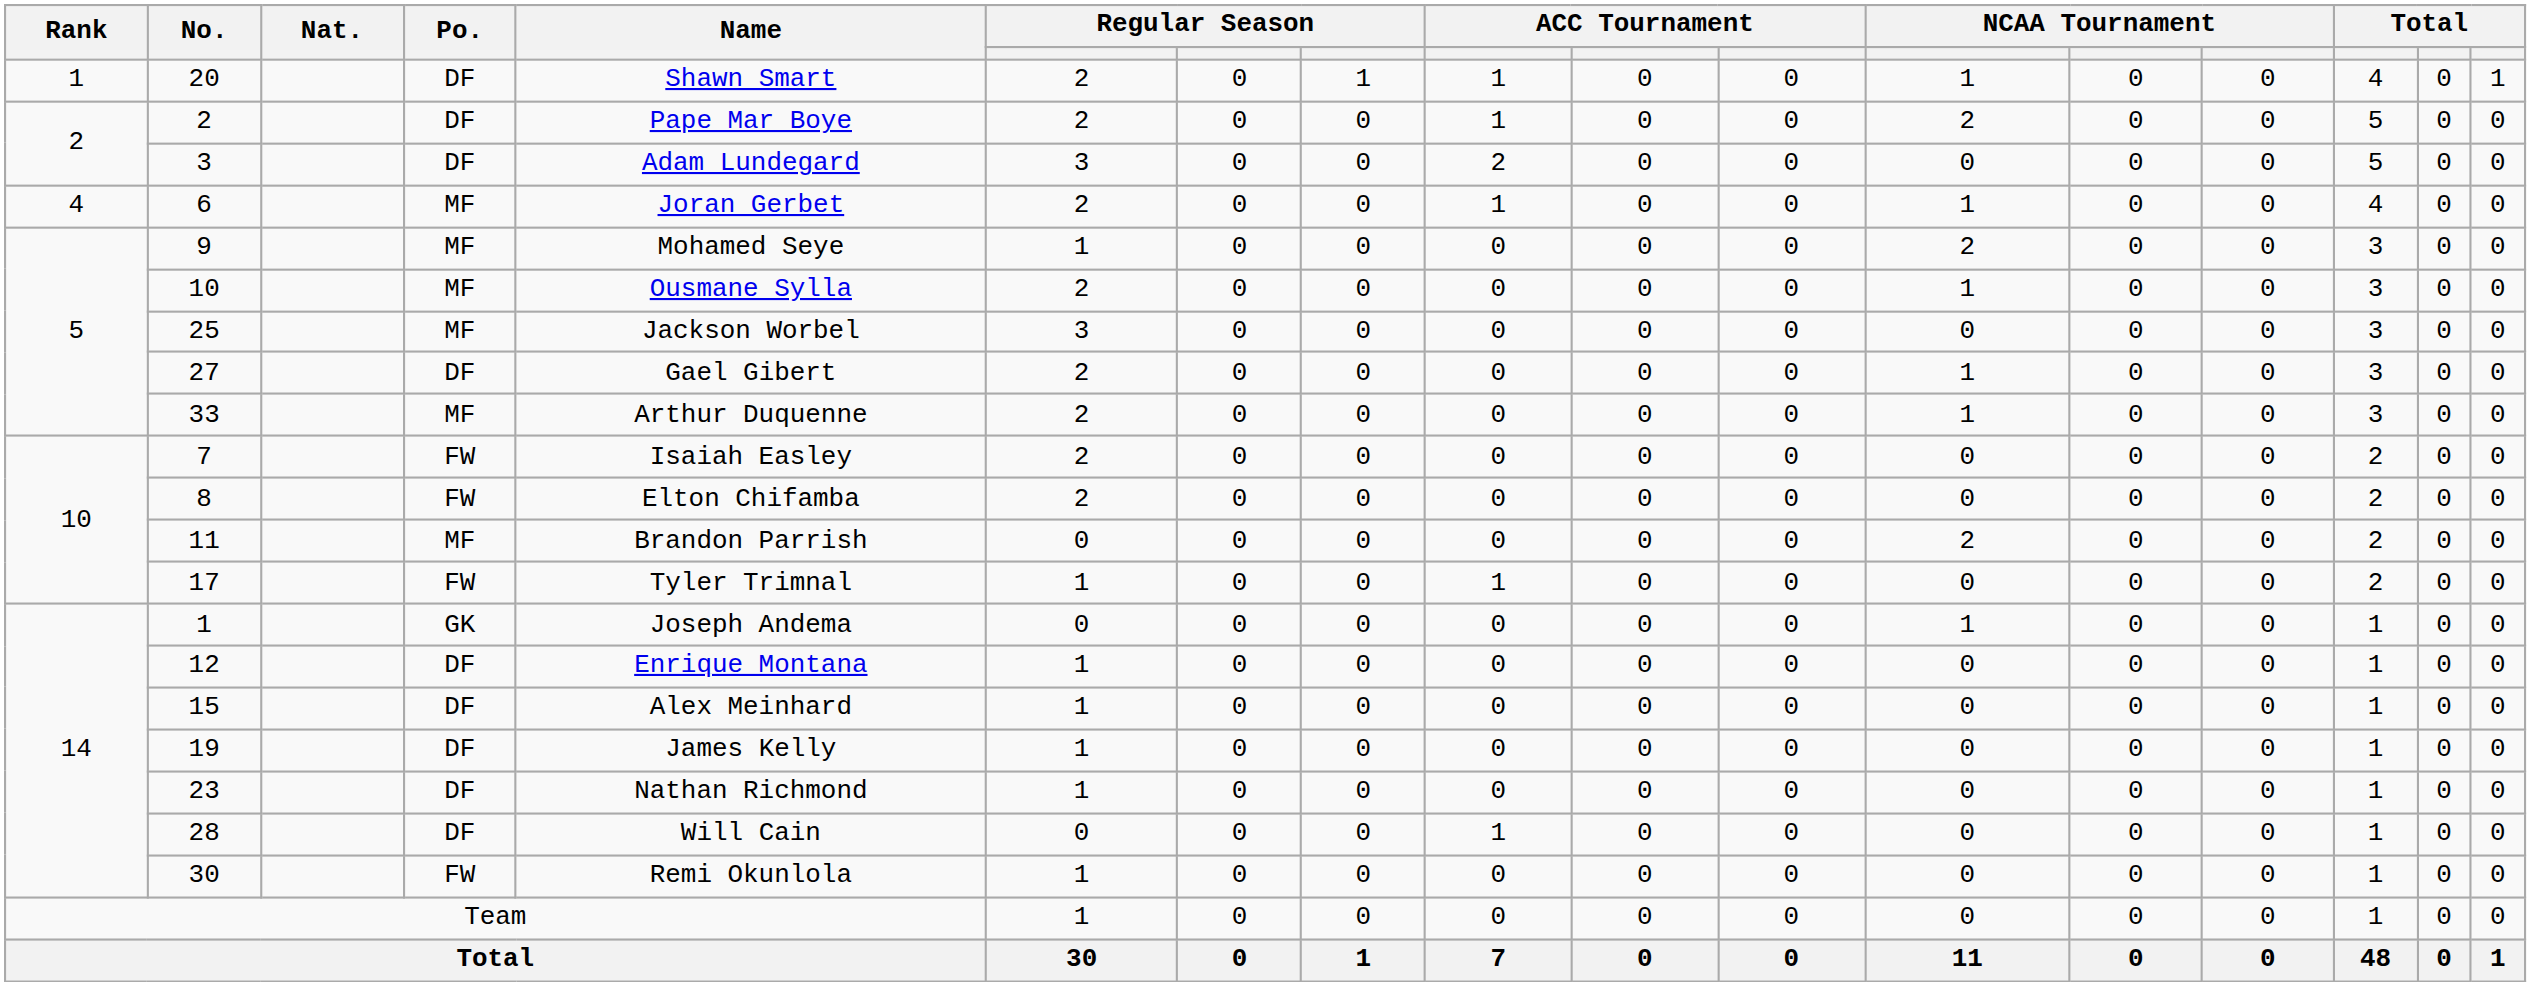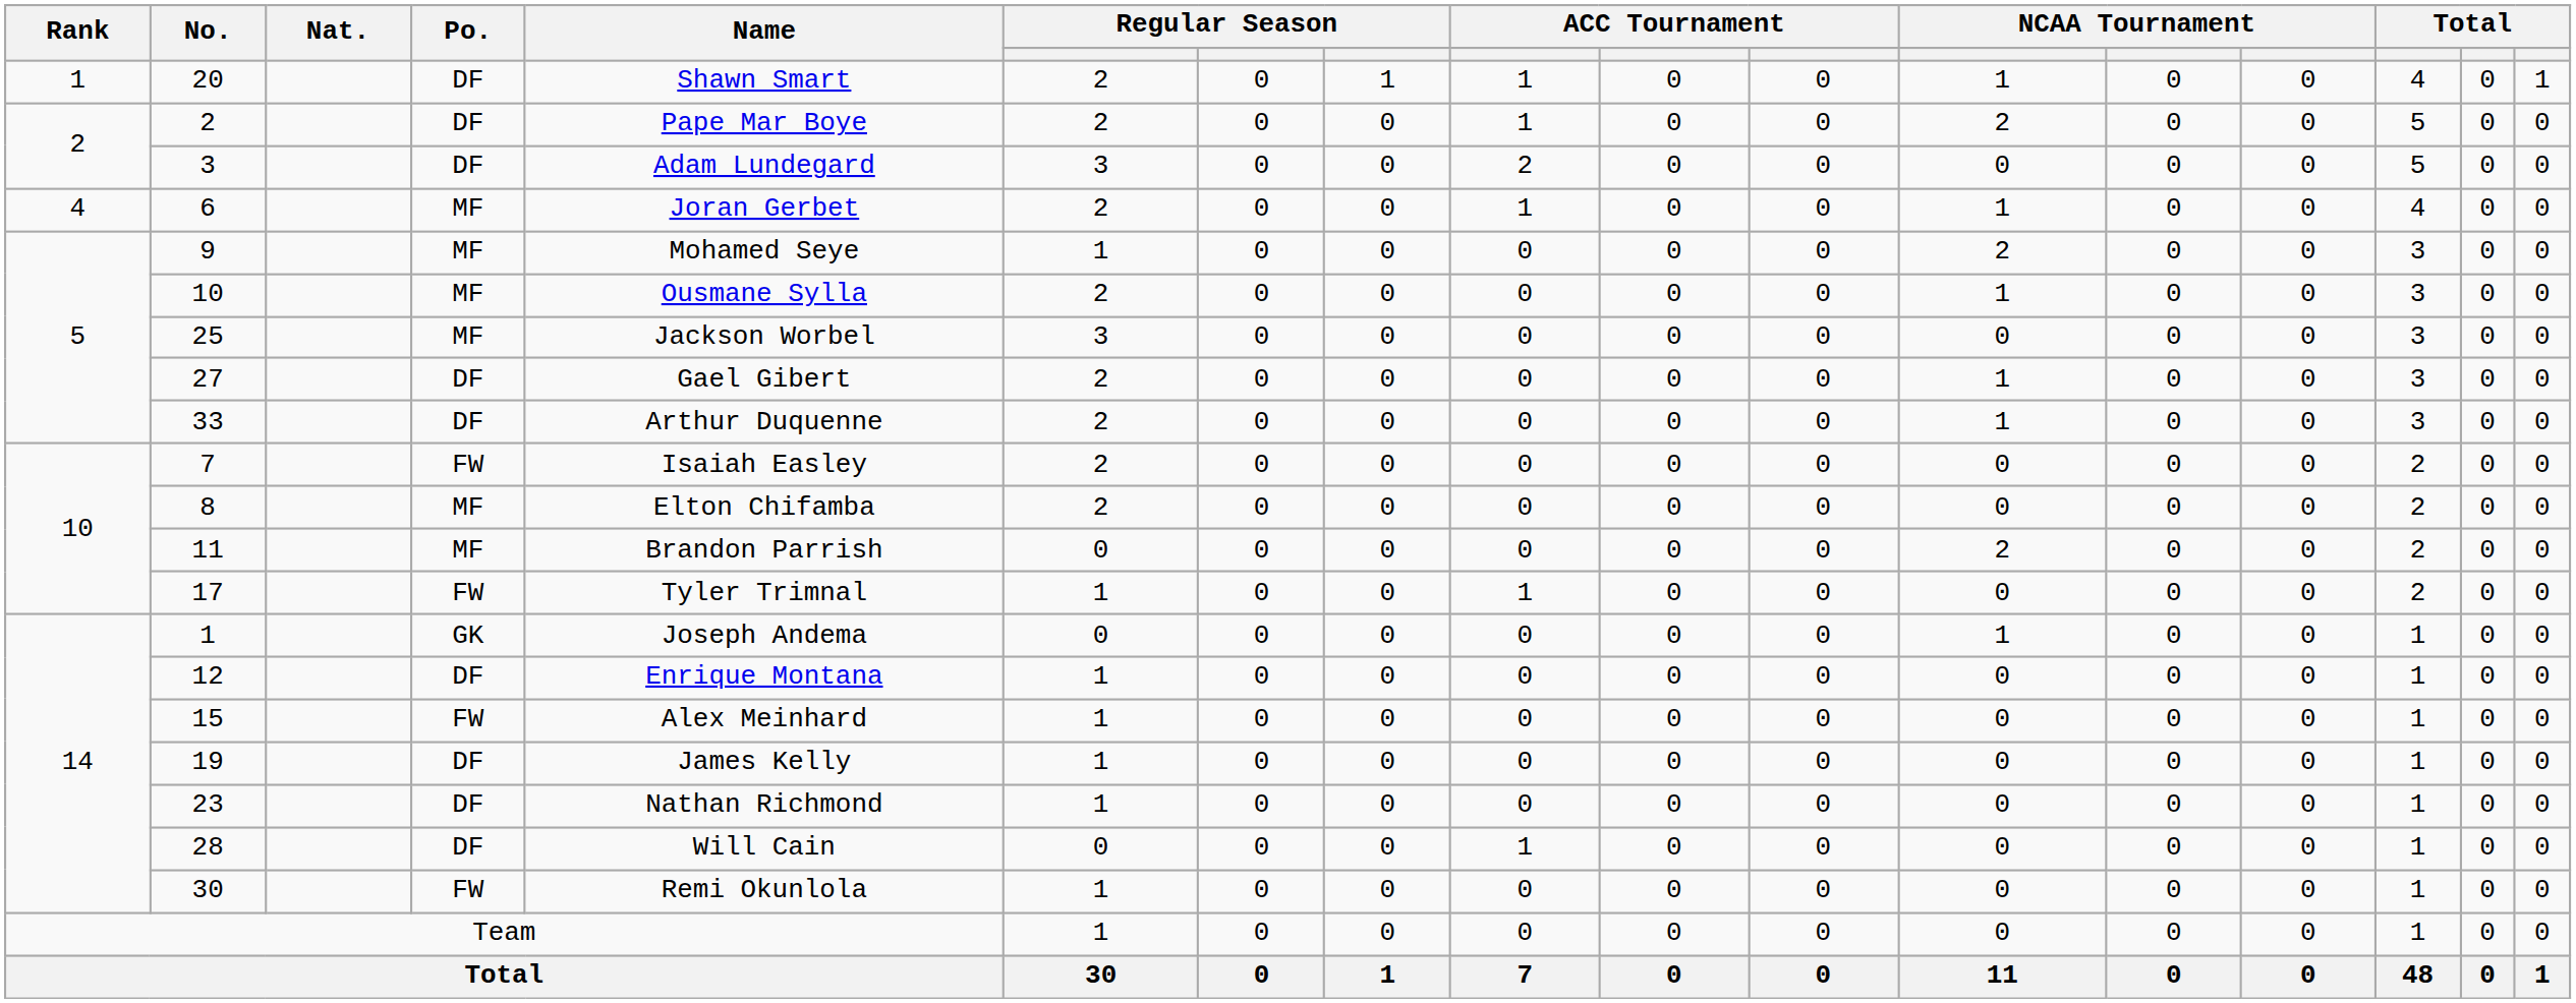 <table class="wikitable" style="text-align:center; font-size:95%; width:95%;">
 <tr>
 <th rowspan=2>Rank</th>
 <th rowspan=2>No.</th>
 <th rowspan=2>Nat.</th>
 <th rowspan=2>Po.</th>
 <th rowspan=2>Name</th>
 <th colspan=3>Regular Season</th>
 <th colspan=3>ACC Tournament</th>
 <th colspan=3>NCAA Tournament</th>
 <th colspan=3>Total</th>
 </tr>
 <tr>
 <th></th>
 <th></th>
 <th></th>
 <th></th>
 <th></th>
 <th></th>
 <th></th>
 <th></th>
 <th></th>
 <th></th>
 <th></th>
 <th></th>
 </tr>
 <tr>
 <td>1</td>
 <td>20</td>
 <td></td>
 <td>DF</td>
 <td><a href='#'>Shawn Smart</a></td>
 <td>2</td>
 <td>0</td>
 <td>1</td>
 <td>1</td>
 <td>0</td>
 <td>0</td>
 <td>1</td>
 <td>0</td>
 <td>0</td>
 <td>4</td>
 <td>0</td>
 <td>1</td>
 </tr>
 <tr>
 <td rowspan=2>2</td>
 <td>2</td>
 <td></td>
 <td>DF</td>
 <td><a href='#'>Pape Mar Boye</a></td>
 <td>2</td>
 <td>0</td>
 <td>0</td>
 <td>1</td>
 <td>0</td>
 <td>0</td>
 <td>2</td>
 <td>0</td>
 <td>0</td>
 <td>5</td>
 <td>0</td>
 <td>0</td>
 </tr>
 <tr>
 <td>3</td>
 <td></td>
 <td>DF</td>
 <td><a href='#'>Adam Lundegard</a></td>
 <td>3</td>
 <td>0</td>
 <td>0</td>
 <td>2</td>
 <td>0</td>
 <td>0</td>
 <td>0</td>
 <td>0</td>
 <td>0</td>
 <td>5</td>
 <td>0</td>
 <td>0</td>
 </tr>
 <tr>
 <td>4</td>
 <td>6</td>
 <td></td>
 <td>MF</td>
 <td><a href='#'>Joran Gerbet</a></td>
 <td>2</td>
 <td>0</td>
 <td>0</td>
 <td>1</td>
 <td>0</td>
 <td>0</td>
 <td>1</td>
 <td>0</td>
 <td>0</td>
 <td>4</td>
 <td>0</td>
 <td>0</td>
 </tr>
 <tr>
 <td rowspan=5>5</td>
 <td>9</td>
 <td></td>
 <td>MF</td>
 <td>Mohamed Seye</td>
 <td>1</td>
 <td>0</td>
 <td>0</td>
 <td>0</td>
 <td>0</td>
 <td>0</td>
 <td>2</td>
 <td>0</td>
 <td>0</td>
 <td>3</td>
 <td>0</td>
 <td>0</td>
 </tr>
 <tr>
 <td>10</td>
 <td></td>
 <td>MF</td>
 <td><a href='#'>Ousmane Sylla</a></td>
 <td>2</td>
 <td>0</td>
 <td>0</td>
 <td>0</td>
 <td>0</td>
 <td>0</td>
 <td>1</td>
 <td>0</td>
 <td>0</td>
 <td>3</td>
 <td>0</td>
 <td>0</td>
 </tr>
 <tr>
 <td>25</td>
 <td></td>
 <td>MF</td>
 <td>Jackson Worbel</td>
 <td>3</td>
 <td>0</td>
 <td>0</td>
 <td>0</td>
 <td>0</td>
 <td>0</td>
 <td>0</td>
 <td>0</td>
 <td>0</td>
 <td>3</td>
 <td>0</td>
 <td>0</td>
 </tr>
 <tr>
 <td>27</td>
 <td></td>
 <td>DF</td>
 <td>Gael Gibert</td>
 <td>2</td>
 <td>0</td>
 <td>0</td>
 <td>0</td>
 <td>0</td>
 <td>0</td>
 <td>1</td>
 <td>0</td>
 <td>0</td>
 <td>3</td>
 <td>0</td>
 <td>0</td>
 </tr>
 <tr>
 <td>33</td>
 <td></td>
-<td>MF</td>
+<td>DF</td>
 <td>Arthur Duquenne</td>
 <td>2</td>
 <td>0</td>
 <td>0</td>
 <td>0</td>
 <td>0</td>
 <td>0</td>
 <td>1</td>
 <td>0</td>
 <td>0</td>
 <td>3</td>
 <td>0</td>
 <td>0</td>
 </tr>
 <tr>
 <td rowspan=4>10</td>
 <td>7</td>
 <td></td>
 <td>FW</td>
 <td>Isaiah Easley</td>
 <td>2</td>
 <td>0</td>
 <td>0</td>
 <td>0</td>
 <td>0</td>
 <td>0</td>
 <td>0</td>
 <td>0</td>
 <td>0</td>
 <td>2</td>
 <td>0</td>
 <td>0</td>
 </tr>
 <tr>
 <td>8</td>
 <td></td>
-<td>FW</td>
+<td>MF</td>
 <td>Elton Chifamba</td>
 <td>2</td>
 <td>0</td>
 <td>0</td>
 <td>0</td>
 <td>0</td>
 <td>0</td>
 <td>0</td>
 <td>0</td>
 <td>0</td>
 <td>2</td>
 <td>0</td>
 <td>0</td>
 </tr>
 <tr>
 <td>11</td>
 <td></td>
 <td>MF</td>
 <td>Brandon Parrish</td>
 <td>0</td>
 <td>0</td>
 <td>0</td>
 <td>0</td>
 <td>0</td>
 <td>0</td>
 <td>2</td>
 <td>0</td>
 <td>0</td>
 <td>2</td>
 <td>0</td>
 <td>0</td>
 </tr>
 <tr>
 <td>17</td>
 <td></td>
 <td>FW</td>
 <td>Tyler Trimnal</td>
 <td>1</td>
 <td>0</td>
 <td>0</td>
 <td>1</td>
 <td>0</td>
 <td>0</td>
 <td>0</td>
 <td>0</td>
 <td>0</td>
 <td>2</td>
 <td>0</td>
 <td>0</td>
 </tr>
 <tr>
 <td rowspan=7>14</td>
 <td>1</td>
 <td></td>
 <td>GK</td>
 <td>Joseph Andema</td>
 <td>0</td>
 <td>0</td>
 <td>0</td>
 <td>0</td>
 <td>0</td>
 <td>0</td>
 <td>1</td>
 <td>0</td>
 <td>0</td>
 <td>1</td>
 <td>0</td>
 <td>0</td>
 </tr>
 <tr>
 <td>12</td>
 <td></td>
 <td>DF</td>
 <td><a href='#'>Enrique Montana</a></td>
 <td>1</td>
 <td>0</td>
 <td>0</td>
 <td>0</td>
 <td>0</td>
 <td>0</td>
 <td>0</td>
 <td>0</td>
 <td>0</td>
 <td>1</td>
 <td>0</td>
 <td>0</td>
 </tr>
 <tr>
 <td>15</td>
 <td></td>
-<td>DF</td>
+<td>FW</td>
 <td>Alex Meinhard</td>
 <td>1</td>
 <td>0</td>
 <td>0</td>
 <td>0</td>
 <td>0</td>
 <td>0</td>
 <td>0</td>
 <td>0</td>
 <td>0</td>
 <td>1</td>
 <td>0</td>
 <td>0</td>
 </tr>
 <tr>
 <td>19</td>
 <td></td>
 <td>DF</td>
 <td>James Kelly</td>
 <td>1</td>
 <td>0</td>
 <td>0</td>
 <td>0</td>
 <td>0</td>
 <td>0</td>
 <td>0</td>
 <td>0</td>
 <td>0</td>
 <td>1</td>
 <td>0</td>
 <td>0</td>
 </tr>
 <tr>
 <td>23</td>
 <td></td>
 <td>DF</td>
 <td>Nathan Richmond</td>
 <td>1</td>
 <td>0</td>
 <td>0</td>
 <td>0</td>
 <td>0</td>
 <td>0</td>
 <td>0</td>
 <td>0</td>
 <td>0</td>
 <td>1</td>
 <td>0</td>
 <td>0</td>
 </tr>
 <tr>
 <td>28</td>
 <td></td>
 <td>DF</td>
 <td>Will Cain</td>
 <td>0</td>
 <td>0</td>
 <td>0</td>
 <td>1</td>
 <td>0</td>
 <td>0</td>
 <td>0</td>
 <td>0</td>
 <td>0</td>
 <td>1</td>
 <td>0</td>
 <td>0</td>
 </tr>
 <tr>
 <td>30</td>
 <td></td>
 <td>FW</td>
 <td>Remi Okunlola</td>
 <td>1</td>
 <td>0</td>
 <td>0</td>
 <td>0</td>
 <td>0</td>
 <td>0</td>
 <td>0</td>
 <td>0</td>
 <td>0</td>
 <td>1</td>
 <td>0</td>
 <td>0</td>
 </tr>
 <tr>
 <td colspan=5>Team</td>
 <td>1</td>
 <td>0</td>
 <td>0</td>
 <td>0</td>
 <td>0</td>
 <td>0</td>
 <td>0</td>
 <td>0</td>
 <td>0</td>
 <td>1</td>
 <td>0</td>
 <td>0</td>
 </tr>
 <tr>
 <th colspan=5>Total</th>
 <th>30</th>
 <th>0</th>
 <th>1</th>
 <th>7</th>
 <th>0</th>
 <th>0</th>
 <th>11</th>
 <th>0</th>
 <th>0</th>
 <th>48</th>
 <th>0</th>
 <th>1</th>
 </tr>
 </table>
